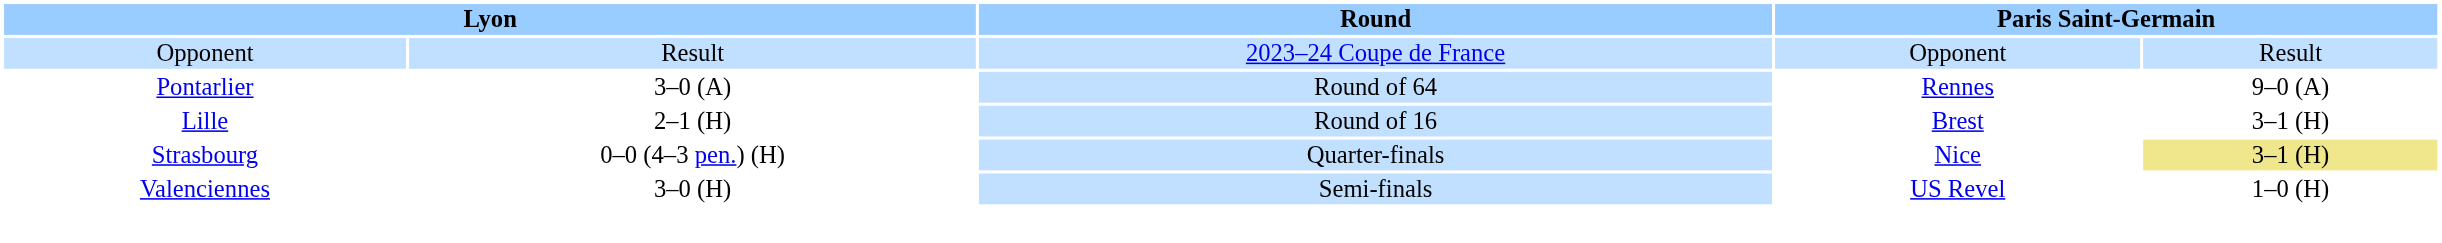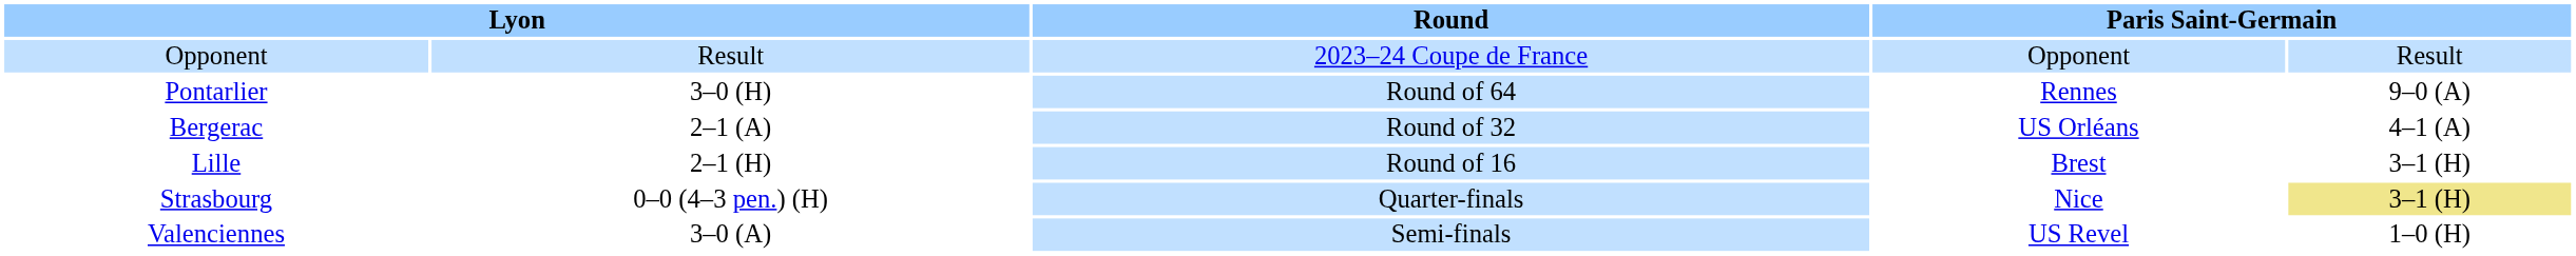 <table style="width:100%; text-align:center;">
 <tr style="vertical-align:top; background:#9cf;">
 <th colspan=2 style="width:1*">Lyon</th>
 <th><strong>Round</strong></th>
 <th colspan=2 style="width:1*">Paris Saint-Germain</th>
 </tr>
 <tr style="vertical-align:top; background:#c1e0ff;">
 <td>Opponent</td>
 <td>Result</td>
 <td><a href='#'>2023–24 Coupe de France</a></td>
 <td>Opponent</td>
 <td>Result</td>
 </tr>
 <tr>
 <td><a href='#'>Pontarlier</a></td>
-<td>3–0 (A)</td>
+<td>3–0 (H)</td>
 <td style="background:#c1e0ff;">Round of 64</td>
 <td><a href='#'>Rennes</a></td>
 <td>9–0 (A)</td>
+</tr>
+<tr>
+<td><a href='#'>Bergerac</a></td>
+<td>2–1 (A)</td>
+<td style="background:#c1e0ff;">Round of 32</td>
+<td><a href='#'>US Orléans</a></td>
+<td>4–1 (A)</td>
 </tr>
 <tr>
 <td><a href='#'>Lille</a></td>
 <td>2–1 (H)</td>
 <td style="background:#c1e0ff;">Round of 16</td>
 <td><a href='#'>Brest</a></td>
 <td>3–1 (H)</td>
 </tr>
 <tr>
 <td><a href='#'>Strasbourg</a></td>
 <td>0–0 (4–3 <a href='#'>pen.</a>) (H)</td>
 <td style="background:#c1e0ff;">Quarter-finals</td>
 <td><a href='#'>Nice</a></td>
 <td style="background: khaki;">3–1 (H)</td>
 </tr>
 <tr>
 <td><a href='#'>Valenciennes</a></td>
-<td>3–0 (H)</td>
+<td>3–0 (A)</td>
 <td style="background:#c1e0ff;">Semi-finals</td>
 <td><a href='#'>US Revel</a></td>
 <td>1–0 (H)</td>
 </tr>
 </table>
